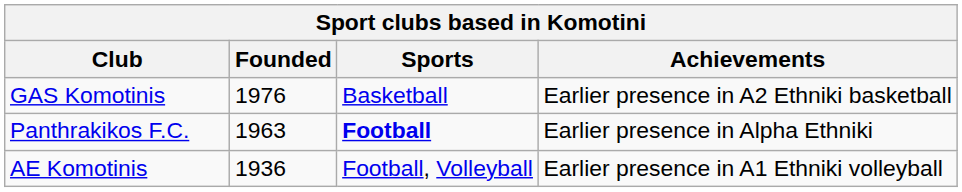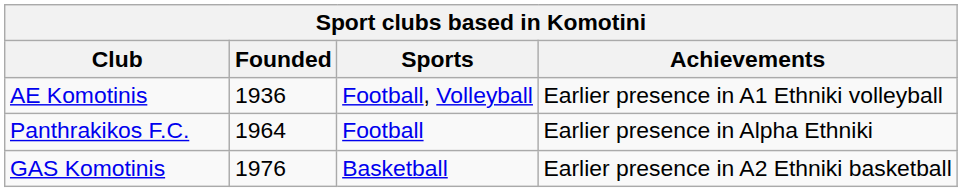 <table class="wikitable">
 <tr>
 <th colspan="4">Sport clubs based in Komotini</th>
 </tr>
 <tr>
 <th width="150">Club</th>
 <th>Founded</th>
 <th>Sports</th>
 <th>Achievements</th>
 </tr>
 <tr>
+<td><a href='#'>AE Komotinis</a></td>
+<td>1936</td>
+<td><a href='#'>Football</a>, <a href='#'>Volleyball</a></td>
+<td>Earlier presence in A1 Ethniki volleyball</td>
+</tr>
+<tr>
+<td><a href='#'>Panthrakikos F.C.</a></td>
+<td>1964</td>
+<td><a href='#'>Football</a></td>
+<td>Earlier presence in Alpha Ethniki</td>
+</tr>
+<tr>
 <td><a href='#'>GAS Komotinis</a></td>
 <td>1976</td>
 <td><a href='#'>Basketball</a></td>
 <td>Earlier presence in A2 Ethniki basketball</td>
 </tr>
-<tr>
-<td><a href='#'>Panthrakikos F.C.</a></td>
-<td>1963</td>
-<td><strong><a href='#'>Football</a></strong></td>
-<td>Earlier presence in Alpha Ethniki</td>
-</tr>
-<tr>
-<td><a href='#'>AE Komotinis</a></td>
-<td>1936</td>
-<td><a href='#'>Football</a>, <a href='#'>Volleyball</a></td>
-<td>Earlier presence in A1 Ethniki volleyball</td>
-</tr>
 </table>
